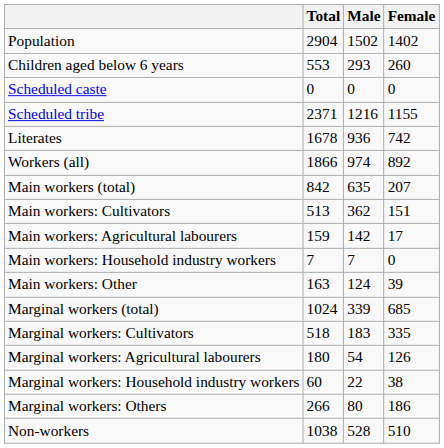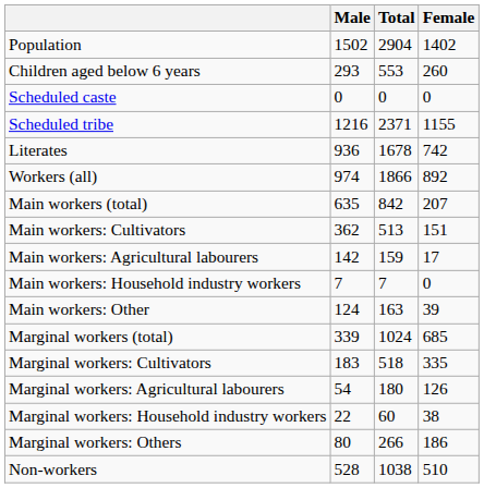 <table class="wikitable sortable">
 <tr>
 <th></th>
+<th>Male</th>
 <th>Total</th>
-<th>Male</th>
 <th>Female</th>
 </tr>
 <tr>
 <td>Population</td>
+<td>1502</td>
 <td>2904</td>
-<td>1502</td>
 <td>1402</td>
 </tr>
 <tr>
 <td>Children aged below 6 years</td>
+<td>293</td>
 <td>553</td>
-<td>293</td>
 <td>260</td>
 </tr>
 <tr>
 <td><a href='#'>Scheduled caste</a></td>
 <td>0</td>
 <td>0</td>
 <td>0</td>
 </tr>
 <tr>
 <td><a href='#'>Scheduled tribe</a></td>
+<td>1216</td>
 <td>2371</td>
-<td>1216</td>
 <td>1155</td>
 </tr>
 <tr>
 <td>Literates</td>
+<td>936</td>
 <td>1678</td>
-<td>936</td>
 <td>742</td>
 </tr>
 <tr>
 <td>Workers (all)</td>
+<td>974</td>
 <td>1866</td>
-<td>974</td>
 <td>892</td>
 </tr>
 <tr>
 <td>Main workers (total)</td>
+<td>635</td>
 <td>842</td>
-<td>635</td>
 <td>207</td>
 </tr>
 <tr>
 <td>Main workers: Cultivators</td>
+<td>362</td>
 <td>513</td>
-<td>362</td>
 <td>151</td>
 </tr>
 <tr>
 <td>Main workers: Agricultural labourers</td>
+<td>142</td>
 <td>159</td>
-<td>142</td>
 <td>17</td>
 </tr>
 <tr>
 <td>Main workers: Household industry workers</td>
 <td>7</td>
 <td>7</td>
 <td>0</td>
 </tr>
 <tr>
 <td>Main workers: Other</td>
+<td>124</td>
 <td>163</td>
-<td>124</td>
 <td>39</td>
 </tr>
 <tr>
 <td>Marginal workers (total)</td>
+<td>339</td>
 <td>1024</td>
-<td>339</td>
 <td>685</td>
 </tr>
 <tr>
 <td>Marginal workers: Cultivators</td>
+<td>183</td>
 <td>518</td>
-<td>183</td>
 <td>335</td>
 </tr>
 <tr>
 <td>Marginal workers: Agricultural labourers</td>
+<td>54</td>
 <td>180</td>
-<td>54</td>
 <td>126</td>
 </tr>
 <tr>
 <td>Marginal workers: Household industry workers</td>
+<td>22</td>
 <td>60</td>
-<td>22</td>
 <td>38</td>
 </tr>
 <tr>
 <td>Marginal workers: Others</td>
+<td>80</td>
 <td>266</td>
-<td>80</td>
 <td>186</td>
 </tr>
 <tr>
 <td>Non-workers</td>
+<td>528</td>
 <td>1038</td>
-<td>528</td>
 <td>510</td>
 </tr>
 </table>
